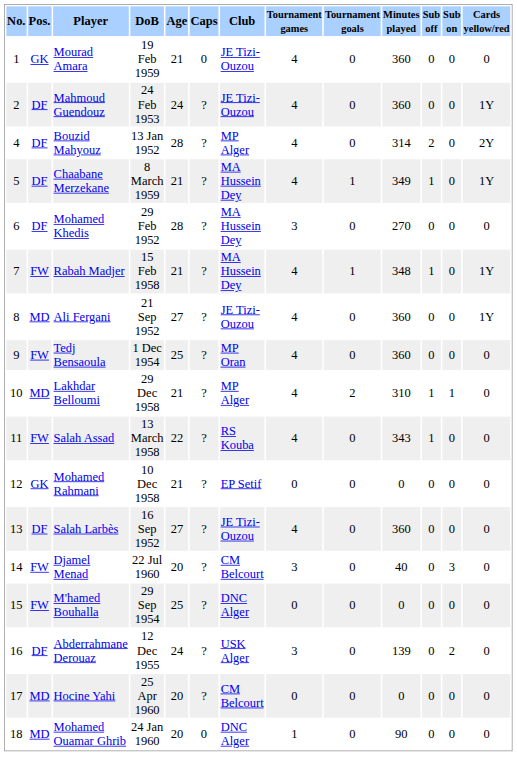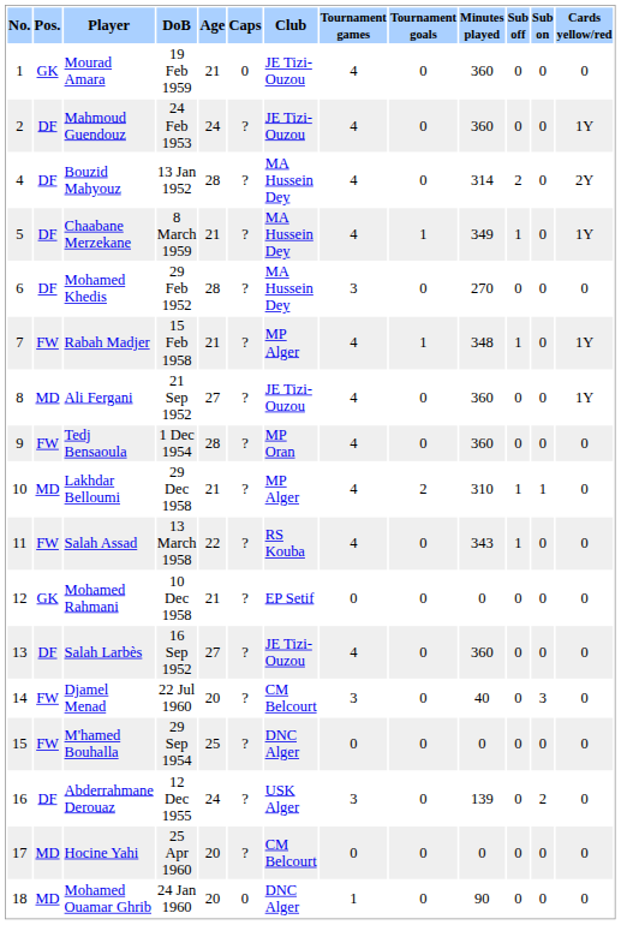 <table border="0" width="100%" style="border: 1px solid #999; background-color:#FFFFFF; text-align:center">
 <tr align="center" bgcolor="#AAD0FF">
 <th width=4%>No.</th>
 <th width=4%>Pos.</th>
 <th width=23%>Player</th>
 <th width=12%>DoB</th>
 <th width=4%>Age</th>
 <th width=4%>Caps</th>
 <th width=21%>Club</th>
 <th width=6%><small>Tournament<br>games</small></th>
 <th width=6%><small>Tournament<br>goals</small></th>
 <th width=4%><small>Minutes<br>played</small></th>
 <th width=4%><small>Sub off</small></th>
 <th width=4%><small>Sub on</small></th>
 <th width=4%><small>Cards<br>yellow/red</small></th>
 </tr>
 <tr>
 <td>1</td>
 <td><a href='#'>GK</a></td>
 <td align="left"><a href='#'>Mourad Amara</a></td>
 <td>19 Feb 1959</td>
 <td>21</td>
 <td>0</td>
 <td align="left"> <a href='#'>JE Tizi-Ouzou</a></td>
 <td>4</td>
 <td>0</td>
 <td>360</td>
 <td>0</td>
 <td>0</td>
 <td>0</td>
 </tr>
 <tr bgcolor="#EFEFEF">
 <td>2</td>
 <td><a href='#'>DF</a></td>
 <td align="left"><a href='#'>Mahmoud Guendouz</a></td>
 <td>24 Feb 1953</td>
 <td>24</td>
 <td>?</td>
 <td align="left"> <a href='#'>JE Tizi-Ouzou</a></td>
 <td>4</td>
 <td>0</td>
 <td>360</td>
 <td>0</td>
 <td>0</td>
 <td>1Y</td>
 </tr>
 <tr>
 <td>4</td>
 <td><a href='#'>DF</a></td>
 <td align="left"><a href='#'>Bouzid Mahyouz</a></td>
 <td>13 Jan 1952</td>
 <td>28</td>
 <td>?</td>
-<td align="left"> <a href='#'>MP Alger</a></td>
+<td align="left"> <a href='#'>MA Hussein Dey</a></td>
 <td>4</td>
 <td>0</td>
 <td>314</td>
 <td>2</td>
 <td>0</td>
 <td>2Y</td>
 </tr>
 <tr bgcolor="#EFEFEF">
 <td>5</td>
 <td><a href='#'>DF</a></td>
 <td align="left"><a href='#'>Chaabane Merzekane</a></td>
 <td>8 March 1959</td>
 <td>21</td>
 <td>?</td>
 <td align="left"> <a href='#'>MA Hussein Dey</a></td>
 <td>4</td>
 <td>1</td>
 <td>349</td>
 <td>1</td>
 <td>0</td>
 <td>1Y</td>
 </tr>
 <tr>
 <td>6</td>
 <td><a href='#'>DF</a></td>
 <td align="left"><a href='#'>Mohamed Khedis</a></td>
 <td>29 Feb 1952</td>
 <td>28</td>
 <td>?</td>
 <td align="left"> <a href='#'>MA Hussein Dey</a></td>
 <td>3</td>
 <td>0</td>
 <td>270</td>
 <td>0</td>
 <td>0</td>
 <td>0</td>
 </tr>
 <tr bgcolor="#EFEFEF">
 <td>7</td>
 <td><a href='#'>FW</a></td>
 <td align="left"><a href='#'>Rabah Madjer</a></td>
 <td>15 Feb 1958</td>
 <td>21</td>
 <td>?</td>
-<td align="left"> <a href='#'>MA Hussein Dey</a></td>
+<td align="left"> <a href='#'>MP Alger</a></td>
 <td>4</td>
 <td>1</td>
 <td>348</td>
 <td>1</td>
 <td>0</td>
 <td>1Y</td>
 </tr>
 <tr>
 <td>8</td>
 <td><a href='#'>MD</a></td>
 <td align="left"><a href='#'>Ali Fergani</a></td>
 <td>21 Sep 1952</td>
 <td>27</td>
 <td>?</td>
 <td align="left"> <a href='#'>JE Tizi-Ouzou</a></td>
 <td>4</td>
 <td>0</td>
 <td>360</td>
 <td>0</td>
 <td>0</td>
 <td>1Y</td>
 </tr>
 <tr bgcolor="#EFEFEF">
 <td>9</td>
 <td><a href='#'>FW</a></td>
 <td align="left"><a href='#'>Tedj Bensaoula</a></td>
 <td>1 Dec 1954</td>
-<td>25</td>
+<td>28</td>
 <td>?</td>
 <td align="left"> <a href='#'>MP Oran</a></td>
 <td>4</td>
 <td>0</td>
 <td>360</td>
 <td>0</td>
 <td>0</td>
 <td>0</td>
 </tr>
 <tr>
 <td>10</td>
 <td><a href='#'>MD</a></td>
 <td align="left"><a href='#'>Lakhdar Belloumi</a></td>
 <td>29 Dec 1958</td>
 <td>21</td>
 <td>?</td>
 <td align="left"> <a href='#'>MP Alger</a></td>
 <td>4</td>
 <td>2</td>
 <td>310</td>
 <td>1</td>
 <td>1</td>
 <td>0</td>
 </tr>
 <tr bgcolor="#EFEFEF">
 <td>11</td>
 <td><a href='#'>FW</a></td>
 <td align="left"><a href='#'>Salah Assad</a></td>
 <td>13 March 1958</td>
 <td>22</td>
 <td>?</td>
 <td align="left"> <a href='#'>RS Kouba</a></td>
 <td>4</td>
 <td>0</td>
 <td>343</td>
 <td>1</td>
 <td>0</td>
 <td>0</td>
 </tr>
 <tr>
 <td>12</td>
 <td><a href='#'>GK</a></td>
 <td align="left"><a href='#'>Mohamed Rahmani</a></td>
 <td>10 Dec 1958</td>
 <td>21</td>
 <td>?</td>
 <td align="left"> <a href='#'>EP Setif</a></td>
 <td>0</td>
 <td>0</td>
 <td>0</td>
 <td>0</td>
 <td>0</td>
 <td>0</td>
 </tr>
 <tr bgcolor="#EFEFEF">
 <td>13</td>
 <td><a href='#'>DF</a></td>
 <td align="left"><a href='#'>Salah Larbès</a></td>
 <td>16 Sep 1952</td>
 <td>27</td>
 <td>?</td>
 <td align="left"> <a href='#'>JE Tizi-Ouzou</a></td>
 <td>4</td>
 <td>0</td>
 <td>360</td>
 <td>0</td>
 <td>0</td>
 <td>0</td>
 </tr>
 <tr>
 <td>14</td>
 <td><a href='#'>FW</a></td>
 <td align="left"><a href='#'>Djamel Menad</a></td>
 <td>22 Jul 1960</td>
 <td>20</td>
 <td>?</td>
 <td align="left"> <a href='#'>CM Belcourt</a></td>
 <td>3</td>
 <td>0</td>
 <td>40</td>
 <td>0</td>
 <td>3</td>
 <td>0</td>
 </tr>
 <tr bgcolor="#EFEFEF">
 <td>15</td>
 <td><a href='#'>FW</a></td>
 <td align="left"><a href='#'>M'hamed Bouhalla</a></td>
 <td>29 Sep 1954</td>
 <td>25</td>
 <td>?</td>
 <td align="left"> <a href='#'>DNC Alger</a></td>
 <td>0</td>
 <td>0</td>
 <td>0</td>
 <td>0</td>
 <td>0</td>
 <td>0</td>
 </tr>
 <tr>
 <td>16</td>
 <td><a href='#'>DF</a></td>
 <td align="left"><a href='#'>Abderrahmane Derouaz</a></td>
 <td>12 Dec 1955</td>
 <td>24</td>
 <td>?</td>
 <td align="left"> <a href='#'>USK Alger</a></td>
 <td>3</td>
 <td>0</td>
 <td>139</td>
 <td>0</td>
 <td>2</td>
 <td>0</td>
 </tr>
 <tr bgcolor="#EFEFEF">
 <td>17</td>
 <td><a href='#'>MD</a></td>
 <td align="left"><a href='#'>Hocine Yahi</a></td>
 <td>25 Apr 1960</td>
 <td>20</td>
 <td>?</td>
 <td align="left"> <a href='#'>CM Belcourt</a></td>
 <td>0</td>
 <td>0</td>
 <td>0</td>
 <td>0</td>
 <td>0</td>
 <td>0</td>
 </tr>
 <tr>
 <td>18</td>
 <td><a href='#'>MD</a></td>
 <td align="left"><a href='#'>Mohamed Ouamar Ghrib</a></td>
 <td>24 Jan 1960</td>
 <td>20</td>
 <td>0</td>
 <td align="left"> <a href='#'>DNC Alger</a></td>
 <td>1</td>
 <td>0</td>
 <td>90</td>
 <td>0</td>
 <td>0</td>
 <td>0</td>
 </tr>
 </table>
